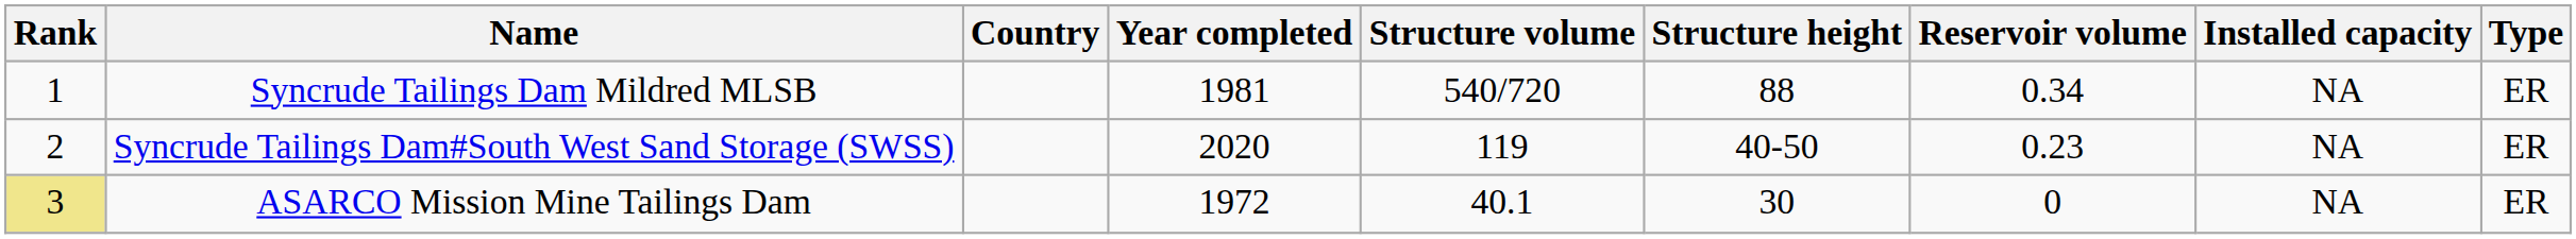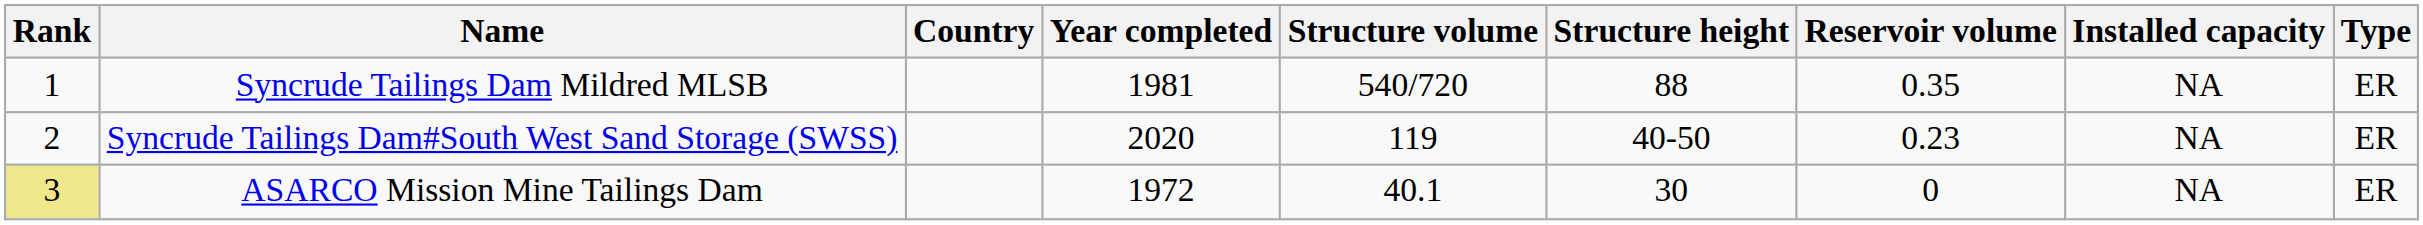 <table class="wikitable sortable" style="text-align:center">
 <tr>
 <th>Rank</th>
 <th>Name</th>
 <th>Country</th>
 <th>Year completed</th>
 <th data-sort-type="number" scope="col">Structure volume </th>
 <th data-sort-type="number" scope="col">Structure height </th>
 <th data-sort-type="number" scope="col">Reservoir volume </th>
 <th data-sort-type="number" scope="col">Installed capacity </th>
 <th>Type</th>
 </tr>
 <tr>
 <td>1</td>
 <td><a href='#'>Syncrude Tailings Dam</a> Mildred MLSB</td>
 <td></td>
 <td>1981</td>
 <td>540/720</td>
 <td>88</td>
-<td>0.34</td>
+<td>0.35</td>
 <td>NA</td>
 <td>ER</td>
 </tr>
 <tr>
 <td>2</td>
 <td><a href='#'>Syncrude Tailings Dam#South West Sand Storage (SWSS)</a></td>
 <td></td>
 <td>2020</td>
 <td>119</td>
 <td>40-50</td>
 <td>0.23</td>
 <td>NA</td>
 <td>ER</td>
 </tr>
 <tr>
 <td style="background: khaki;">3</td>
 <td><a href='#'>ASARCO</a> Mission Mine Tailings Dam</td>
 <td></td>
 <td>1972</td>
 <td>40.1</td>
 <td>30</td>
 <td>0</td>
 <td>NA</td>
 <td>ER</td>
 </tr>
 </table>
